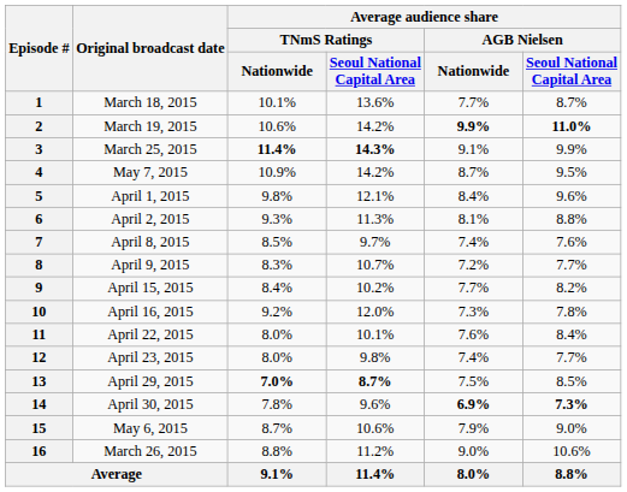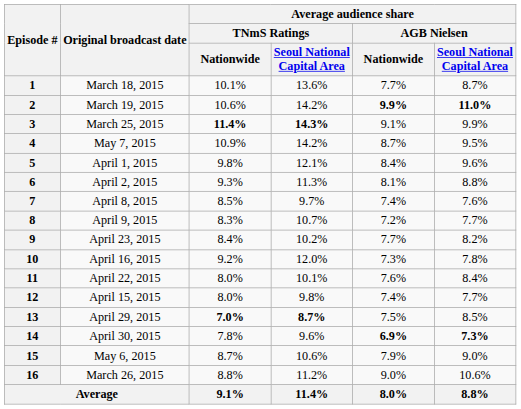 <table class=wikitable style="text-align:center">
 <tr>
 <th rowspan="3">Episode #</th>
 <th rowspan="3">Original broadcast date</th>
 <th colspan="4">Average audience share</th>
 </tr>
 <tr>
 <th colspan="2">TNmS Ratings</th>
 <th colspan="2">AGB Nielsen</th>
 </tr>
 <tr>
 <th width=100>Nationwide</th>
 <th width=100><a href='#'>Seoul National Capital Area</a></th>
 <th width=100>Nationwide</th>
 <th width=100><a href='#'>Seoul National Capital Area</a></th>
 </tr>
 <tr>
 <th>1</th>
 <td>March 18, 2015</td>
 <td>10.1%</td>
 <td>13.6%</td>
 <td>7.7%</td>
 <td>8.7%</td>
 </tr>
 <tr>
 <th>2</th>
 <td>March 19, 2015</td>
 <td>10.6%</td>
 <td>14.2%</td>
 <td><span><strong>9.9%</strong></span></td>
 <td><span><strong>11.0%</strong></span></td>
 </tr>
 <tr>
 <th>3</th>
 <td>March 25, 2015</td>
 <td><span><strong>11.4%</strong></span></td>
 <td><span><strong>14.3%</strong></span></td>
 <td>9.1%</td>
 <td>9.9%</td>
 </tr>
 <tr>
 <th>4</th>
 <td>May 7, 2015</td>
 <td>10.9%</td>
 <td>14.2%</td>
 <td>8.7%</td>
 <td>9.5%</td>
 </tr>
 <tr>
 <th>5</th>
 <td>April 1, 2015</td>
 <td>9.8%</td>
 <td>12.1%</td>
 <td>8.4%</td>
 <td>9.6%</td>
 </tr>
 <tr>
 <th>6</th>
 <td>April 2, 2015</td>
 <td>9.3%</td>
 <td>11.3%</td>
 <td>8.1%</td>
 <td>8.8%</td>
 </tr>
 <tr>
 <th>7</th>
 <td>April 8, 2015</td>
 <td>8.5%</td>
 <td>9.7%</td>
 <td>7.4%</td>
 <td>7.6%</td>
 </tr>
 <tr>
 <th>8</th>
 <td>April 9, 2015</td>
 <td>8.3%</td>
 <td>10.7%</td>
 <td>7.2%</td>
 <td>7.7%</td>
 </tr>
 <tr>
 <th>9</th>
-<td>April 15, 2015</td>
+<td>April 23, 2015</td>
 <td>8.4%</td>
 <td>10.2%</td>
 <td>7.7%</td>
 <td>8.2%</td>
 </tr>
 <tr>
 <th>10</th>
 <td>April 16, 2015</td>
 <td>9.2%</td>
 <td>12.0%</td>
 <td>7.3%</td>
 <td>7.8%</td>
 </tr>
 <tr>
 <th>11</th>
 <td>April 22, 2015</td>
 <td>8.0%</td>
 <td>10.1%</td>
 <td>7.6%</td>
 <td>8.4%</td>
 </tr>
 <tr>
 <th>12</th>
-<td>April 23, 2015</td>
+<td>April 15, 2015</td>
 <td>8.0%</td>
 <td>9.8%</td>
 <td>7.4%</td>
 <td>7.7%</td>
 </tr>
 <tr>
 <th>13</th>
 <td>April 29, 2015</td>
 <td><span><strong>7.0%</strong></span></td>
 <td><span><strong>8.7%</strong></span></td>
 <td>7.5%</td>
 <td>8.5%</td>
 </tr>
 <tr>
 <th>14</th>
 <td>April 30, 2015</td>
 <td>7.8%</td>
 <td>9.6%</td>
 <td><span><strong>6.9%</strong></span></td>
 <td><span><strong>7.3%</strong></span></td>
 </tr>
 <tr>
 <th>15</th>
 <td>May 6, 2015</td>
 <td>8.7%</td>
 <td>10.6%</td>
 <td>7.9%</td>
 <td>9.0%</td>
 </tr>
 <tr>
 <th>16</th>
 <td>March 26, 2015</td>
 <td>8.8%</td>
 <td>11.2%</td>
 <td>9.0%</td>
 <td>10.6%</td>
 </tr>
 <tr>
 <th colspan=2>Average</th>
 <th>9.1%</th>
 <th>11.4%</th>
 <th>8.0%</th>
 <th>8.8%</th>
 </tr>
 </table>
